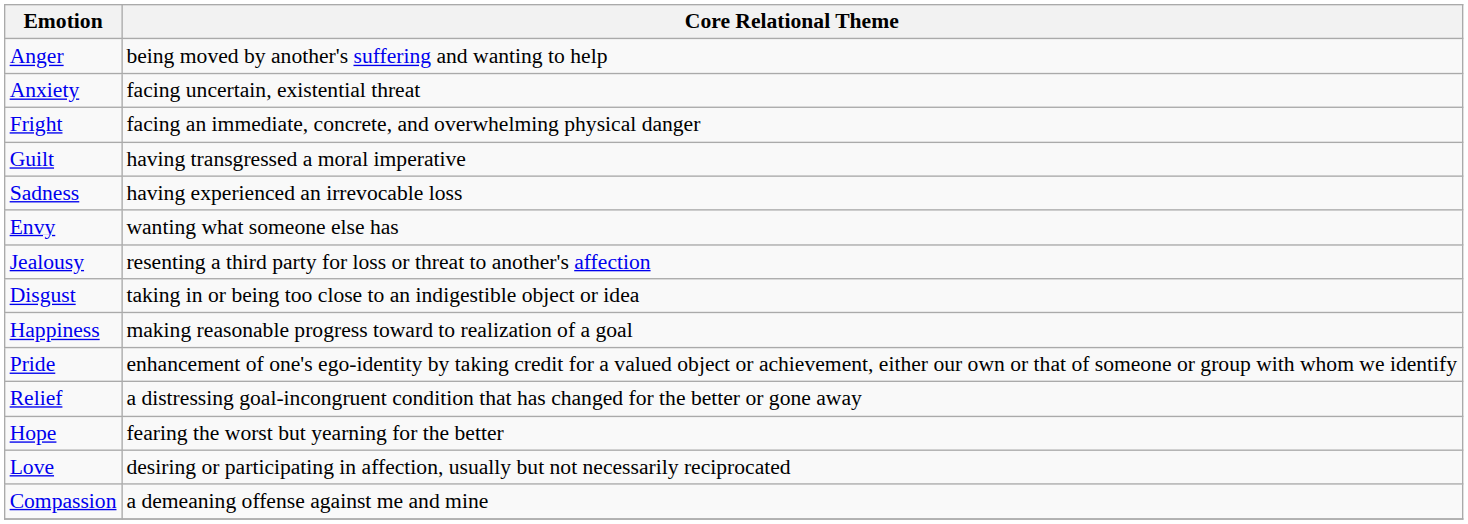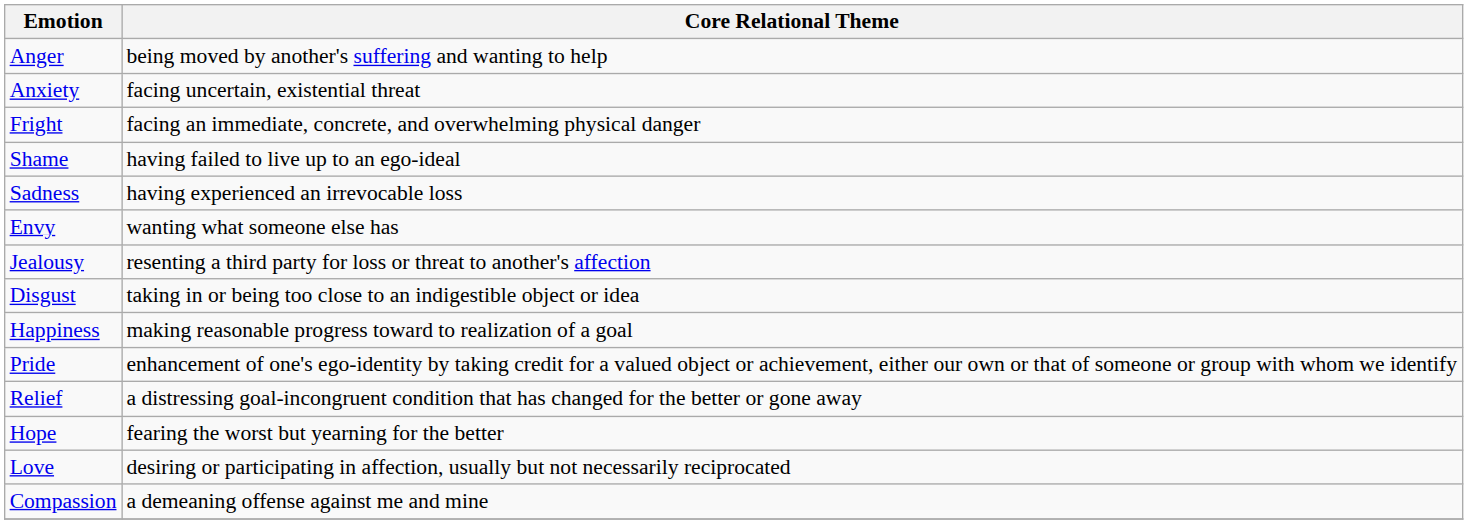 <table class="wikitable" border="1">
 <tr>
 <th>Emotion</th>
 <th>Core Relational Theme</th>
 </tr>
 <tr>
 <td><a href='#'>Anger</a></td>
 <td>being moved by another's <a href='#'>suffering</a> and wanting to help</td>
 </tr>
 <tr>
 <td><a href='#'>Anxiety</a></td>
 <td>facing uncertain, existential threat</td>
 </tr>
 <tr>
 <td><a href='#'>Fright</a></td>
 <td>facing an immediate, concrete, and overwhelming physical danger</td>
 </tr>
 <tr>
-<td><a href='#'>Guilt</a></td>
-<td>having transgressed a moral imperative</td>
+<td><a href='#'>Shame</a></td>
+<td>having failed to live up to an ego-ideal</td>
 </tr>
 <tr>
 <td><a href='#'>Sadness</a></td>
 <td>having experienced an irrevocable loss</td>
 </tr>
 <tr>
 <td><a href='#'>Envy</a></td>
 <td>wanting what someone else has</td>
 </tr>
 <tr>
 <td><a href='#'>Jealousy</a></td>
 <td>resenting a third party for loss or threat to another's <a href='#'>affection</a></td>
 </tr>
 <tr>
 <td><a href='#'>Disgust</a></td>
 <td>taking in or being too close to an indigestible object or idea</td>
 </tr>
 <tr>
 <td><a href='#'>Happiness</a></td>
 <td>making reasonable progress toward to realization of a goal</td>
 </tr>
 <tr>
 <td><a href='#'>Pride</a></td>
 <td>enhancement of one's ego-identity by taking credit for a valued object or achievement, either our own or that of someone or group with whom we identify</td>
 </tr>
 <tr>
 <td><a href='#'>Relief</a></td>
 <td>a distressing goal-incongruent condition that has changed for the better or gone away</td>
 </tr>
 <tr>
 <td><a href='#'>Hope</a></td>
 <td>fearing the worst but yearning for the better</td>
 </tr>
 <tr>
 <td><a href='#'>Love</a></td>
 <td>desiring or participating in affection, usually but not necessarily reciprocated</td>
 </tr>
 <tr>
 <td><a href='#'>Compassion</a></td>
 <td>a demeaning offense against me and mine</td>
 </tr>
 <tr>
 </tr>
 </table>
